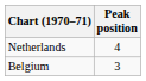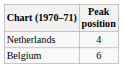 <table class="wikitable">
 <tr>
 <th>Chart (1970–71)</th>
 <th>Peak<br>position</th>
 </tr>
 <tr>
 <td>Netherlands</td>
 <td align="center">4</td>
 </tr>
 <tr>
 <td>Belgium</td>
-<td align="center">3</td>
+<td align="center">6</td>
 </tr>
 </table>
